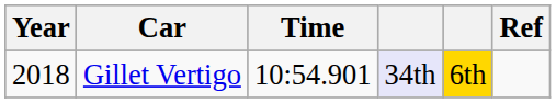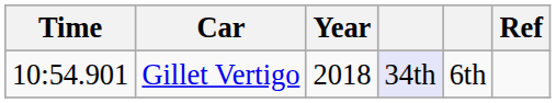 <table class="wikitable" align="center">
 <tr>
+<th align="center">Time</th>
+<th align="center">Car</th>
 <th align="center">Year</th>
-<th align="center">Car</th>
-<th align="center">Time</th>
 <th align="center"></th>
 <th></th>
 <th align="center">Ref</th>
 </tr>
 <tr>
+<td align="center">10:54.901</td>
+<td align="center"><a href='#'>Gillet Vertigo</a></td>
 <td align="center">2018</td>
-<td align="center"><a href='#'>Gillet Vertigo</a></td>
-<td align="center">10:54.901</td>
 <td align="center" style="background: lavender;">34th</td>
-<td align="center" style="background: gold;">6th</td>
+<td align="center">6th</td>
 <td align="center"></td>
 </tr>
 </table>
